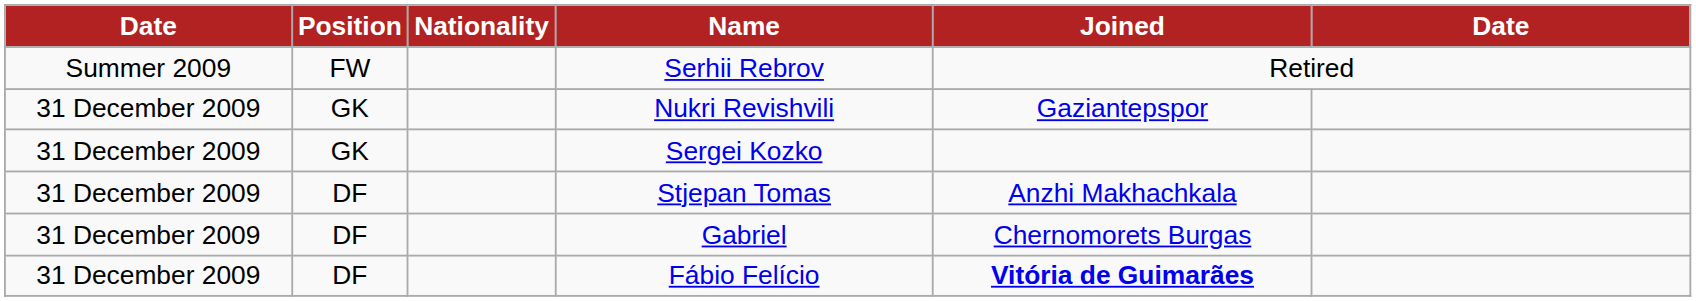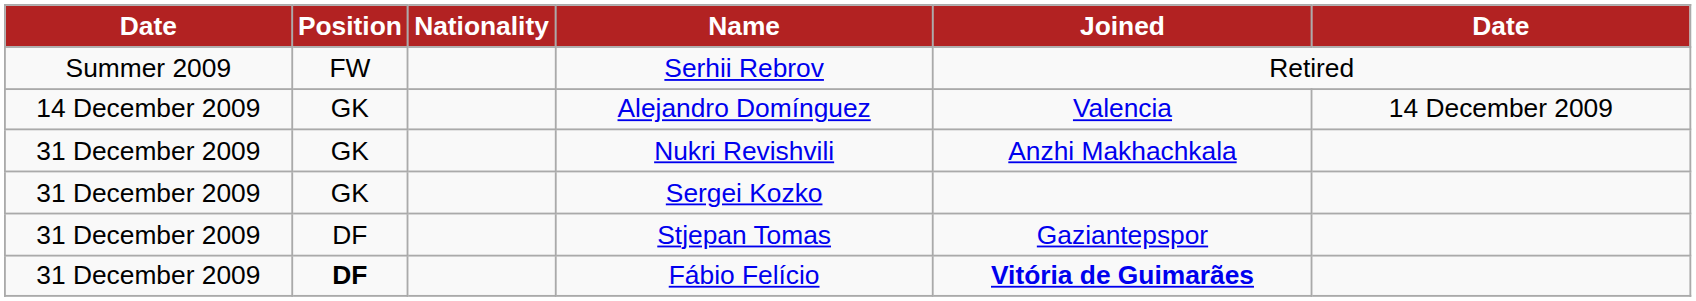 <table class="wikitable"  style="text-align:center; font-size:90%; ">
 <tr>
 <th style="background:#B22222; color:white; width:150px;">Date</th>
 <th style="background:#B22222; color:white; width:50px;">Position</th>
 <th style="background:#B22222; color:white; width:50px;">Nationality</th>
 <th style="background:#B22222; color:white; width:200px;">Name</th>
 <th style="background:#B22222; color:white; width:200px;">Joined</th>
 <th style="background:#B22222; color:white; width:200px;">Date</th>
 </tr>
 <tr>
 <td>Summer 2009</td>
 <td>FW</td>
 <td></td>
 <td><a href='#'>Serhii Rebrov</a></td>
 <td colspan="2">Retired</td>
 </tr>
 <tr>
+<td>14 December 2009</td>
+<td>GK</td>
+<td></td>
+<td><a href='#'>Alejandro Domínguez</a></td>
+<td><a href='#'>Valencia</a></td>
+<td>14 December 2009</td>
+</tr>
+<tr>
 <td>31 December 2009</td>
 <td>GK</td>
 <td></td>
 <td><a href='#'>Nukri Revishvili</a></td>
-<td><a href='#'>Gaziantepspor</a></td>
+<td><a href='#'>Anzhi Makhachkala</a></td>
 <td></td>
 </tr>
 <tr>
 <td>31 December 2009</td>
 <td>GK</td>
 <td></td>
 <td><a href='#'>Sergei Kozko</a></td>
 <td></td>
 <td></td>
 </tr>
 <tr>
 <td>31 December 2009</td>
 <td>DF</td>
 <td></td>
 <td><a href='#'>Stjepan Tomas</a></td>
-<td><a href='#'>Anzhi Makhachkala</a></td>
+<td><a href='#'>Gaziantepspor</a></td>
 <td></td>
 </tr>
 <tr>
 <td>31 December 2009</td>
-<td>DF</td>
-<td></td>
-<td><a href='#'>Gabriel</a></td>
-<td><a href='#'>Chernomorets Burgas</a></td>
-<td></td>
-</tr>
-<tr>
-<td>31 December 2009</td>
-<td>DF</td>
+<td><strong>DF</strong></td>
 <td></td>
 <td><a href='#'>Fábio Felício</a></td>
 <td><strong><a href='#'>Vitória de Guimarães</a></strong></td>
 <td></td>
 </tr>
 </table>
